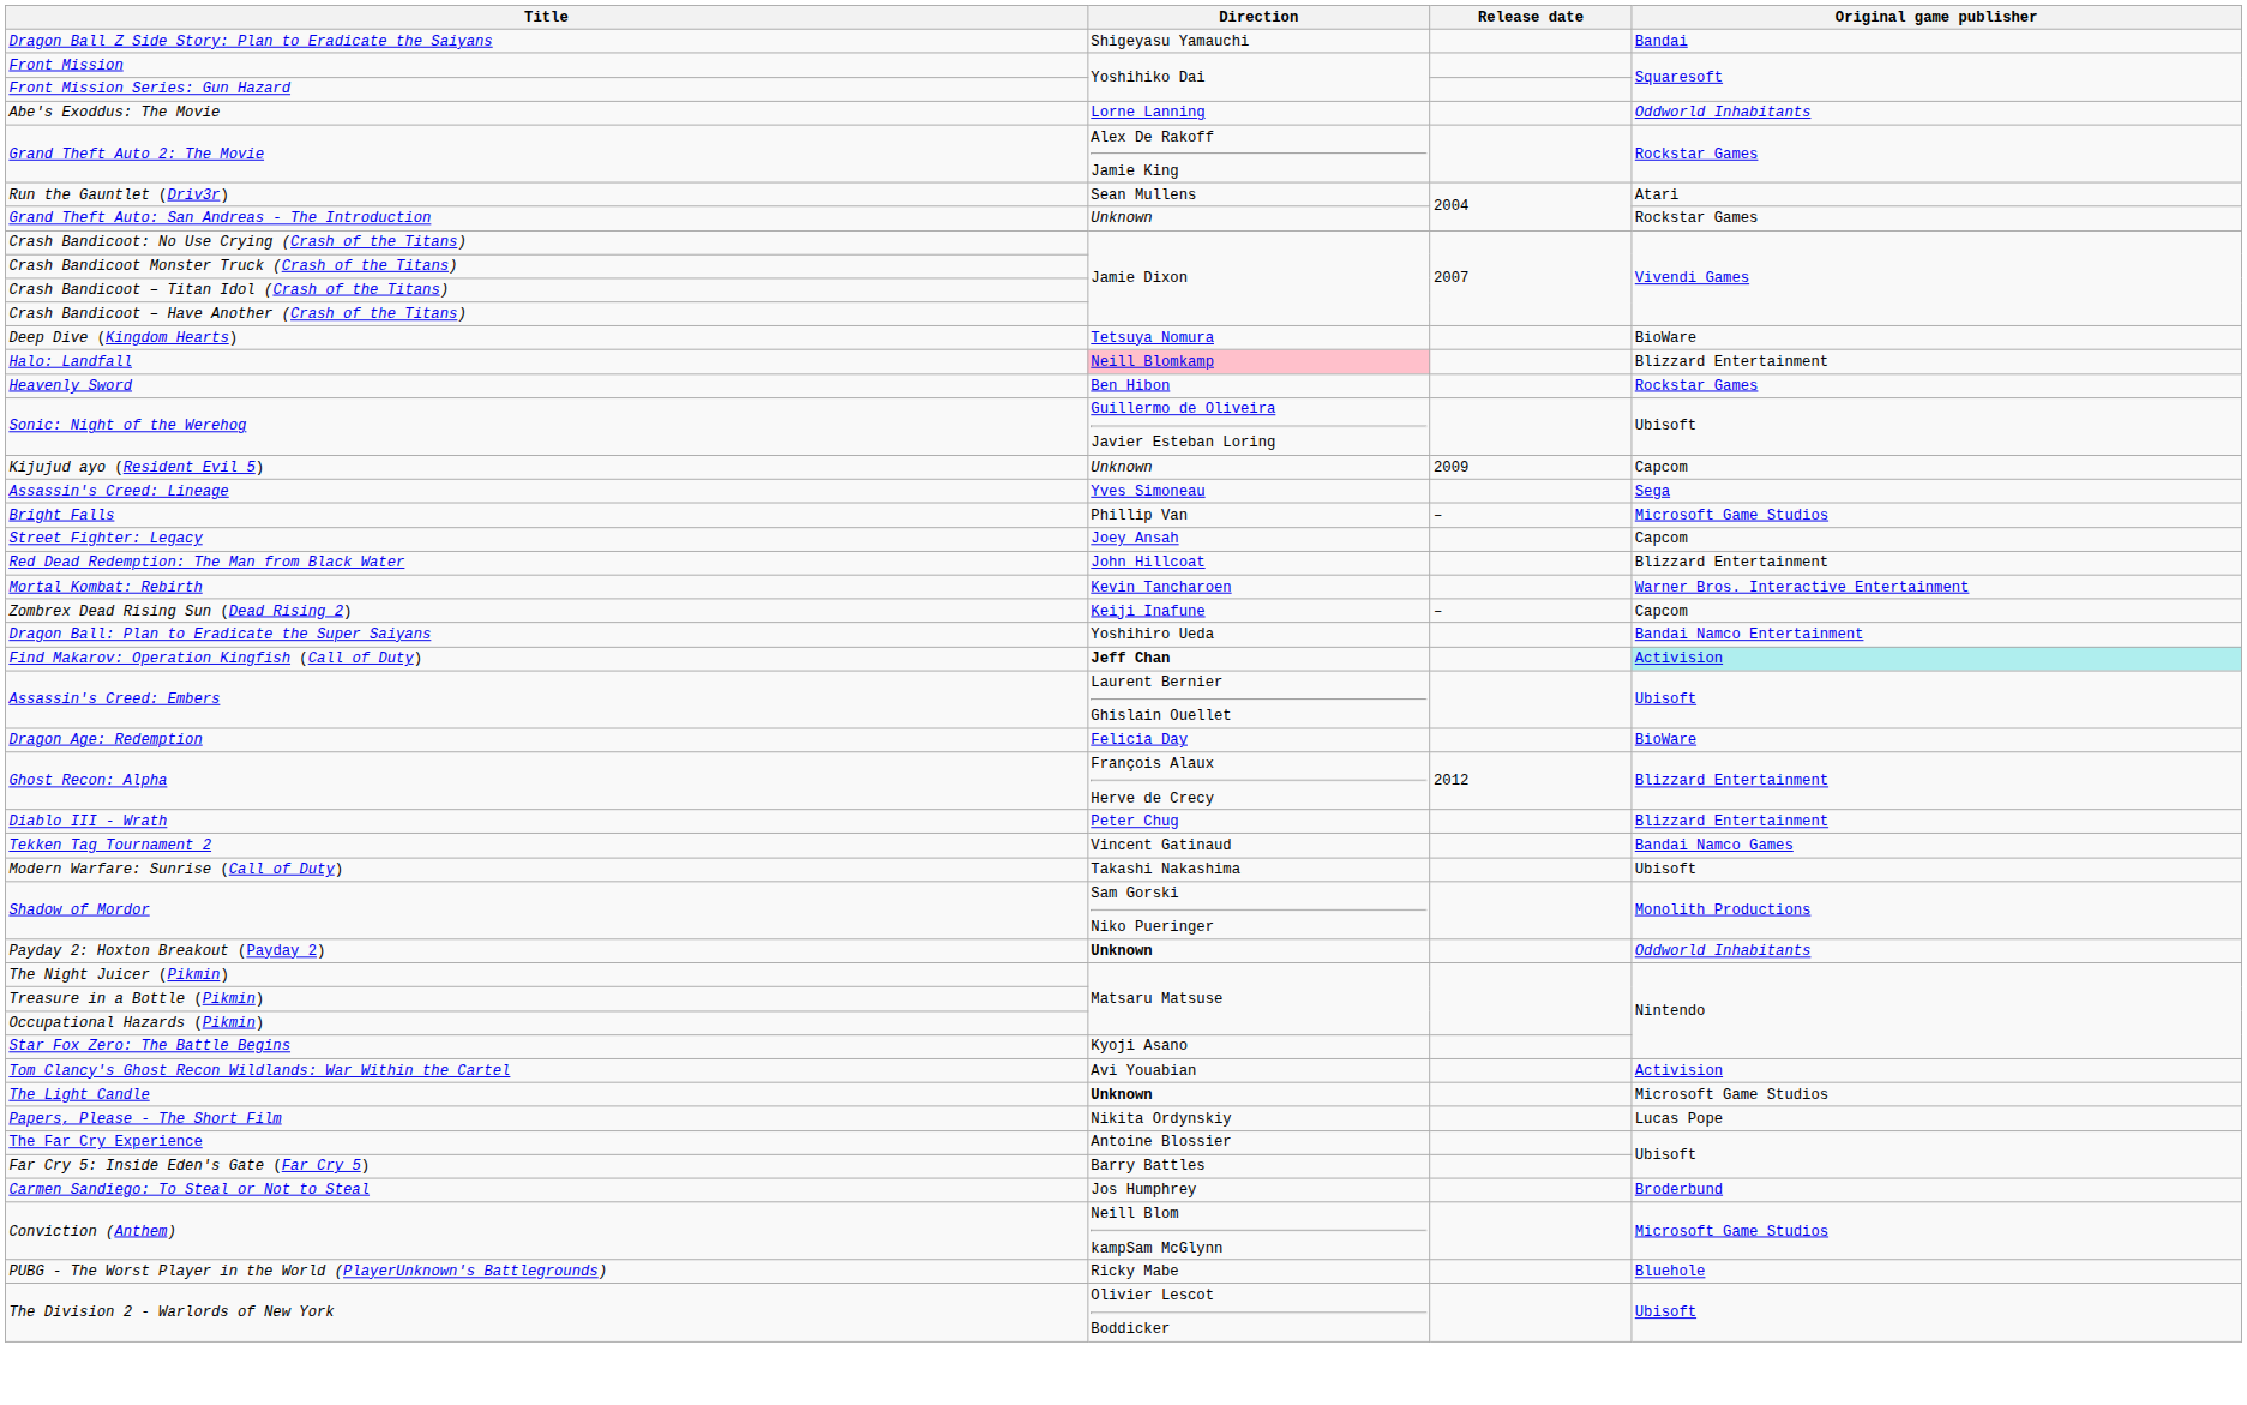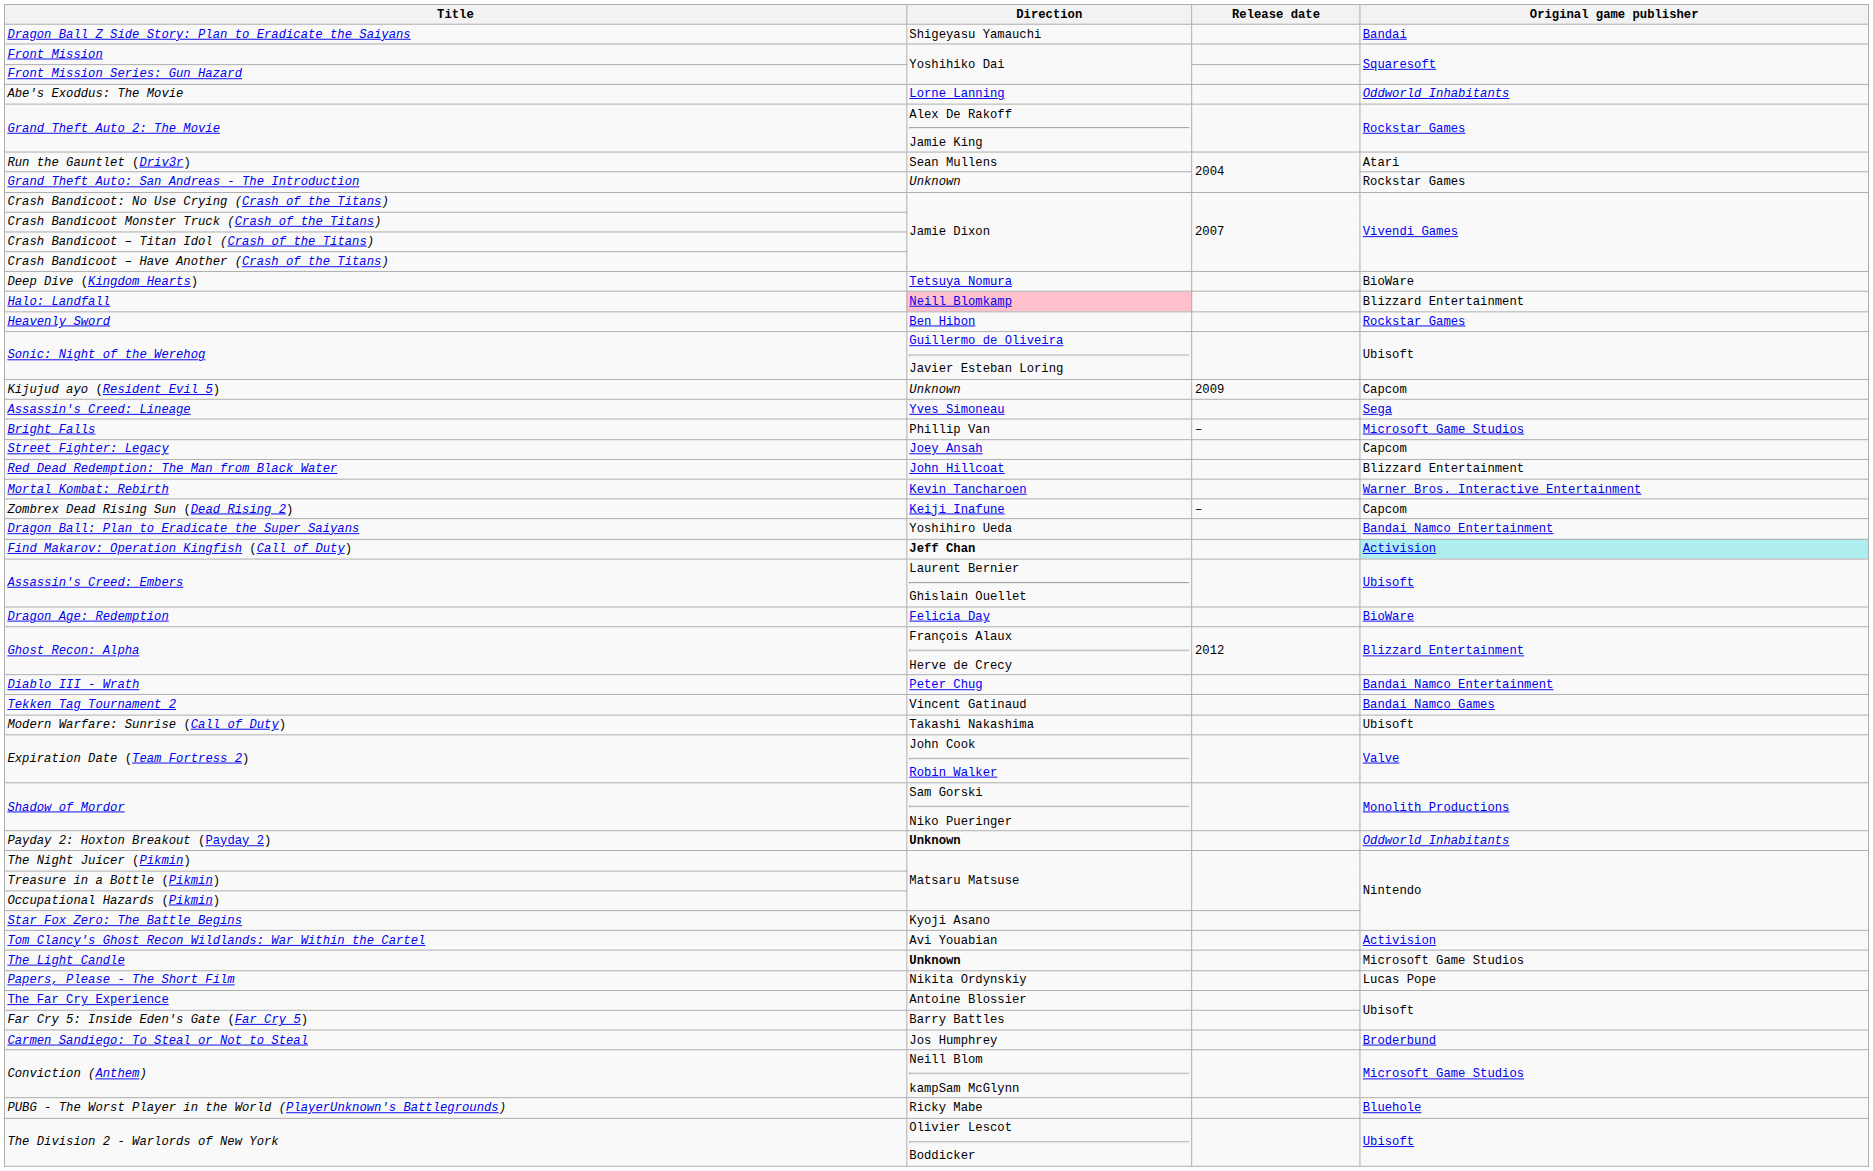 <table class="wikitable sortable" style="width:100%;">
 <tr>
 <th>Title</th>
 <th>Direction</th>
 <th>Release date</th>
 <th>Original game publisher</th>
 </tr>
 <tr>
 <td><em><a href='#'>Dragon Ball Z Side Story: Plan to Eradicate the Saiyans</a></em></td>
 <td>Shigeyasu Yamauchi</td>
 <td></td>
 <td><a href='#'>Bandai</a></td>
 </tr>
 <tr>
 <td><em><a href='#'>Front Mission</a></em></td>
 <td rowspan="2">Yoshihiko Dai</td>
 <td></td>
 <td rowspan="2"><a href='#'>Squaresoft</a></td>
 </tr>
 <tr>
 <td><em><a href='#'>Front Mission Series: Gun Hazard</a></em></td>
 <td></td>
 </tr>
 <tr>
 <td><em>Abe's Exoddus: The Movie</em></td>
 <td><a href='#'>Lorne Lanning</a></td>
 <td></td>
 <td><em><a href='#'>Oddworld Inhabitants</a></em></td>
 </tr>
 <tr>
 <td><em><a href='#'>Grand Theft Auto 2: The Movie</a></em></td>
 <td>Alex De Rakoff<hr>Jamie King</td>
 <td></td>
 <td><a href='#'>Rockstar Games</a></td>
 </tr>
 <tr>
 <td><em>Run the Gauntlet</em> (<em><a href='#'>Driv3r</a></em>)</td>
 <td>Sean Mullens</td>
 <td rowspan="2">2004</td>
 <td>Atari</td>
 </tr>
 <tr>
 <td><em><a href='#'>Grand Theft Auto: San Andreas - The Introduction</a></em></td>
 <td><em>Unknown</em></td>
 <td>Rockstar Games</td>
 </tr>
 <tr>
 <td><em>Crash Bandicoot: No Use Crying (<a href='#'>Crash of the Titans</a>)</em></td>
 <td rowspan="4">Jamie Dixon</td>
 <td rowspan="4">2007</td>
 <td rowspan="4"><a href='#'>Vivendi Games</a></td>
 </tr>
 <tr>
 <td><em>Crash Bandicoot Monster Truck (<a href='#'>Crash of the Titans</a>)</em></td>
 </tr>
 <tr>
 <td><em>Crash Bandicoot – Titan Idol (<a href='#'>Crash of the Titans</a>)</em></td>
 </tr>
 <tr>
 <td><em>Crash Bandicoot – Have Another (<a href='#'>Crash of the Titans</a>)</em></td>
 </tr>
 <tr>
 <td><em>Deep Dive</em> (<em><a href='#'>Kingdom Hearts</a></em>)</td>
 <td><a href='#'>Tetsuya Nomura</a></td>
 <td></td>
 <td>BioWare</td>
 </tr>
 <tr>
 <td><em><a href='#'>Halo: Landfall</a></em></td>
 <td style="background: pink;"><a href='#'>Neill Blomkamp</a></td>
 <td></td>
 <td>Blizzard Entertainment</td>
 </tr>
 <tr>
 <td><em><a href='#'>Heavenly Sword</a></em></td>
 <td><a href='#'>Ben Hibon</a></td>
 <td></td>
 <td><a href='#'>Rockstar Games</a></td>
 </tr>
 <tr>
 <td><em><a href='#'>Sonic: Night of the Werehog</a></em></td>
 <td><a href='#'>Guillermo de Oliveira</a><hr>Javier Esteban Loring</td>
 <td></td>
 <td>Ubisoft</td>
 </tr>
 <tr>
 <td><em>Kijujud ayo</em> (<em><a href='#'>Resident Evil 5</a></em>)</td>
 <td><em>Unknown</em></td>
 <td>2009</td>
 <td>Capcom</td>
 </tr>
 <tr>
 <td><em><a href='#'>Assassin's Creed: Lineage</a></em></td>
 <td><a href='#'>Yves Simoneau</a></td>
 <td></td>
 <td><a href='#'>Sega</a></td>
 </tr>
 <tr>
 <td><em><a href='#'>Bright Falls</a></em></td>
 <td>Phillip Van</td>
 <td> – </td>
 <td><a href='#'>Microsoft Game Studios</a></td>
 </tr>
 <tr>
 <td><em><a href='#'>Street Fighter: Legacy</a></em></td>
 <td><a href='#'>Joey Ansah</a></td>
 <td></td>
 <td>Capcom</td>
 </tr>
 <tr>
 <td><em><a href='#'>Red Dead Redemption: The Man from Black Water</a></em></td>
 <td><a href='#'>John Hillcoat</a></td>
 <td></td>
 <td>Blizzard Entertainment</td>
 </tr>
 <tr>
 <td><em><a href='#'>Mortal Kombat: Rebirth</a></em></td>
 <td><a href='#'>Kevin Tancharoen</a></td>
 <td></td>
 <td><a href='#'>Warner Bros. Interactive Entertainment</a></td>
 </tr>
 <tr>
 <td><em>Zombrex Dead Rising Sun</em> (<em><a href='#'>Dead Rising 2</a></em>)</td>
 <td><a href='#'>Keiji Inafune</a></td>
 <td> – </td>
 <td>Capcom</td>
 </tr>
 <tr>
 <td><em><a href='#'>Dragon Ball: Plan to Eradicate the Super Saiyans</a></em></td>
 <td>Yoshihiro Ueda</td>
 <td></td>
 <td><a href='#'>Bandai Namco Entertainment</a></td>
 </tr>
 <tr>
 <td><em><a href='#'>Find Makarov: Operation Kingfish</a></em> (<em><a href='#'>Call of Duty</a></em>)</td>
 <td><strong>Jeff Chan</strong></td>
 <td></td>
 <td style="background: paleturquoise;"><a href='#'>Activision</a></td>
 </tr>
 <tr>
 <td><em><a href='#'>Assassin's Creed: Embers</a></em></td>
 <td>Laurent Bernier<hr>Ghislain Ouellet</td>
 <td></td>
 <td><a href='#'>Ubisoft</a></td>
 </tr>
 <tr>
 <td><em><a href='#'>Dragon Age: Redemption</a></em></td>
 <td><a href='#'>Felicia Day</a></td>
 <td></td>
 <td><a href='#'>BioWare</a></td>
 </tr>
 <tr>
 <td><em><a href='#'>Ghost Recon: Alpha</a></em></td>
 <td>François Alaux<hr>Herve de Crecy</td>
 <td>2012</td>
 <td><a href='#'>Blizzard Entertainment</a></td>
 </tr>
 <tr>
 <td><em><a href='#'>Diablo III - Wrath</a></em></td>
 <td><a href='#'>Peter Chug</a></td>
 <td></td>
-<td><a href='#'>Blizzard Entertainment</a></td>
+<td><a href='#'>Bandai Namco Entertainment</a></td>
 </tr>
 <tr>
 <td><em><a href='#'>Tekken Tag Tournament 2</a></em></td>
 <td>Vincent Gatinaud</td>
 <td></td>
 <td><a href='#'>Bandai Namco Games</a></td>
 </tr>
 <tr>
 <td><em>Modern Warfare: Sunrise</em> (<em><a href='#'>Call of Duty</a></em>)</td>
 <td>Takashi Nakashima</td>
 <td></td>
 <td>Ubisoft</td>
+</tr>
+<tr>
+<td><em>Expiration Date</em> (<em><a href='#'>Team Fortress 2</a></em>)</td>
+<td>John Cook<hr><a href='#'>Robin Walker</a></td>
+<td></td>
+<td><a href='#'>Valve</a></td>
 </tr>
 <tr>
 <td><em><a href='#'>Shadow of Mordor</a></em></td>
 <td>Sam Gorski<hr>Niko Pueringer</td>
 <td></td>
 <td><a href='#'>Monolith Productions</a></td>
 </tr>
 <tr>
 <td><em>Payday 2: Hoxton Breakout</em> (<a href='#'>Payday 2</a>)</td>
 <td><strong>Unknown</strong></td>
 <td></td>
 <td><em><a href='#'>Oddworld Inhabitants</a></em></td>
 </tr>
 <tr>
 <td><em>The Night Juicer</em> (<em><a href='#'>Pikmin</a></em>)</td>
 <td rowspan="3">Matsaru Matsuse</td>
 <td rowspan="3"></td>
 <td rowspan="4">Nintendo</td>
 </tr>
 <tr>
 <td><em>Treasure in a Bottle</em> (<em><a href='#'>Pikmin</a></em>)</td>
 </tr>
 <tr>
 <td><em>Occupational Hazards</em> (<em><a href='#'>Pikmin</a></em>)</td>
 </tr>
 <tr>
 <td><em><a href='#'>Star Fox Zero: The Battle Begins</a></em></td>
 <td>Kyoji Asano</td>
 <td></td>
 </tr>
 <tr>
 <td><em><a href='#'>Tom Clancy's Ghost Recon Wildlands: War Within the Cartel</a></em></td>
 <td>Avi Youabian</td>
 <td></td>
 <td><a href='#'>Activision</a></td>
 </tr>
 <tr>
 <td><em><a href='#'>The Light Candle</a></em></td>
 <td><strong>Unknown</strong></td>
 <td></td>
 <td>Microsoft Game Studios</td>
 </tr>
 <tr>
 <td><em><a href='#'>Papers, Please - The Short Film</a></em></td>
 <td>Nikita Ordynskiy</td>
 <td></td>
 <td>Lucas Pope</td>
 </tr>
 <tr>
 <td><a href='#'>The Far Cry Experience</a></td>
 <td>Antoine Blossier</td>
 <td></td>
 <td rowspan="2">Ubisoft</td>
 </tr>
 <tr>
 <td><em>Far Cry 5: Inside Eden's Gate</em> (<em><a href='#'>Far Cry 5</a></em>)</td>
 <td>Barry Battles</td>
 <td></td>
 </tr>
 <tr>
 <td><em><a href='#'>Carmen Sandiego: To Steal or Not to Steal</a></em></td>
 <td>Jos Humphrey</td>
 <td></td>
 <td><a href='#'>Broderbund</a></td>
 </tr>
 <tr>
 <td><em>Conviction (<a href='#'>Anthem</a>)</em></td>
 <td>Neill Blom<hr>kampSam McGlynn</td>
 <td></td>
 <td><a href='#'>Microsoft Game Studios</a></td>
 </tr>
 <tr>
 <td><em>PUBG - The Worst Player in the World (<a href='#'>PlayerUnknown's Battlegrounds</a>)</em></td>
 <td>Ricky Mabe</td>
 <td></td>
 <td><a href='#'>Bluehole</a></td>
 </tr>
 <tr>
 <td><em>The Division 2 - Warlords of New York</em></td>
 <td>Olivier Lescot<hr>Boddicker</td>
 <td></td>
 <td><a href='#'>Ubisoft</a></td>
 </tr>
 </table>
